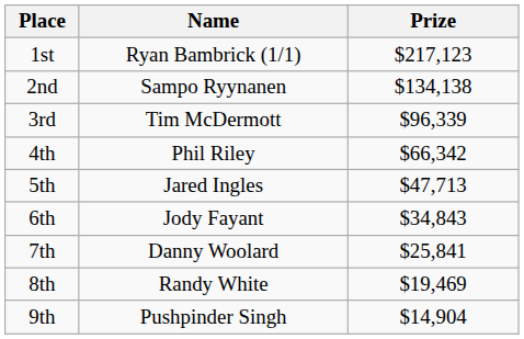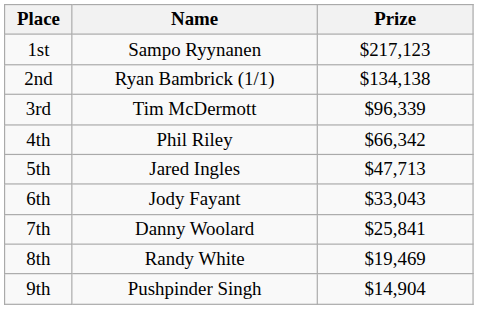 <table class="wikitable">
 <tr>
 <th width="50">Place</th>
 <th width="200">Name</th>
 <th width="125">Prize</th>
 </tr>
 <tr>
 <td align = "center">1st</td>
-<td align = "center">Ryan Bambrick (1/1)</td>
+<td align = "center">Sampo Ryynanen</td>
 <td align = "center">$217,123</td>
 </tr>
 <tr>
 <td align = "center">2nd</td>
-<td align = "center">Sampo Ryynanen</td>
+<td align = "center">Ryan Bambrick (1/1)</td>
 <td align = "center">$134,138</td>
 </tr>
 <tr>
 <td align = "center">3rd</td>
 <td align = "center">Tim McDermott</td>
 <td align = "center">$96,339</td>
 </tr>
 <tr>
 <td align = "center">4th</td>
 <td align = "center">Phil Riley</td>
 <td align = "center">$66,342</td>
 </tr>
 <tr>
 <td align = "center">5th</td>
 <td align = "center">Jared Ingles</td>
 <td align = "center">$47,713</td>
 </tr>
 <tr>
 <td align = "center">6th</td>
 <td align = "center">Jody Fayant</td>
-<td align = "center">$34,843</td>
+<td align = "center">$33,043</td>
 </tr>
 <tr>
 <td align = "center">7th</td>
 <td align = "center">Danny Woolard</td>
 <td align = "center">$25,841</td>
 </tr>
 <tr>
 <td align = "center">8th</td>
 <td align = "center">Randy White</td>
 <td align = "center">$19,469</td>
 </tr>
 <tr>
 <td align = "center">9th</td>
 <td align = "center">Pushpinder Singh</td>
 <td align = "center">$14,904</td>
 </tr>
 </table>
